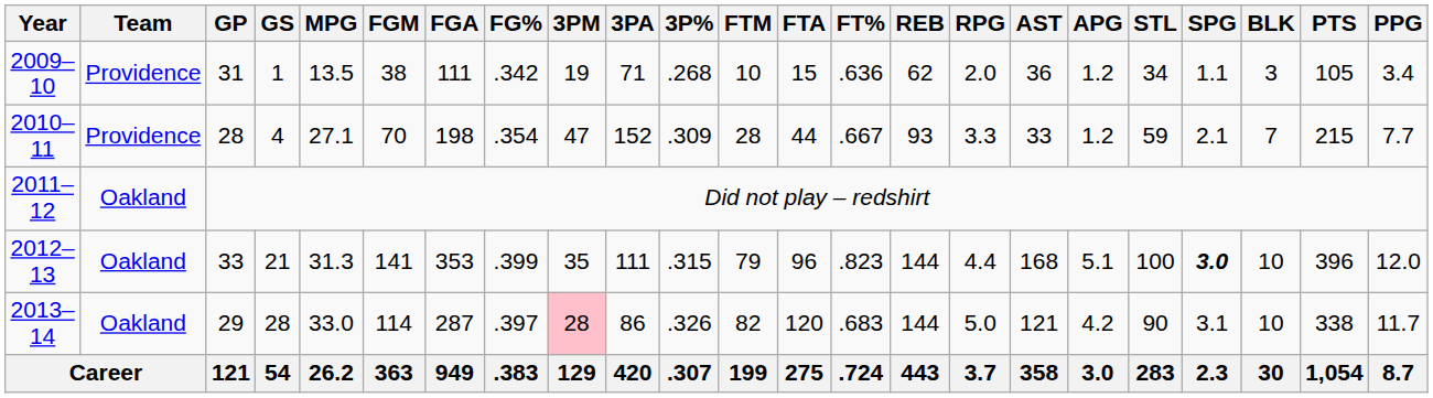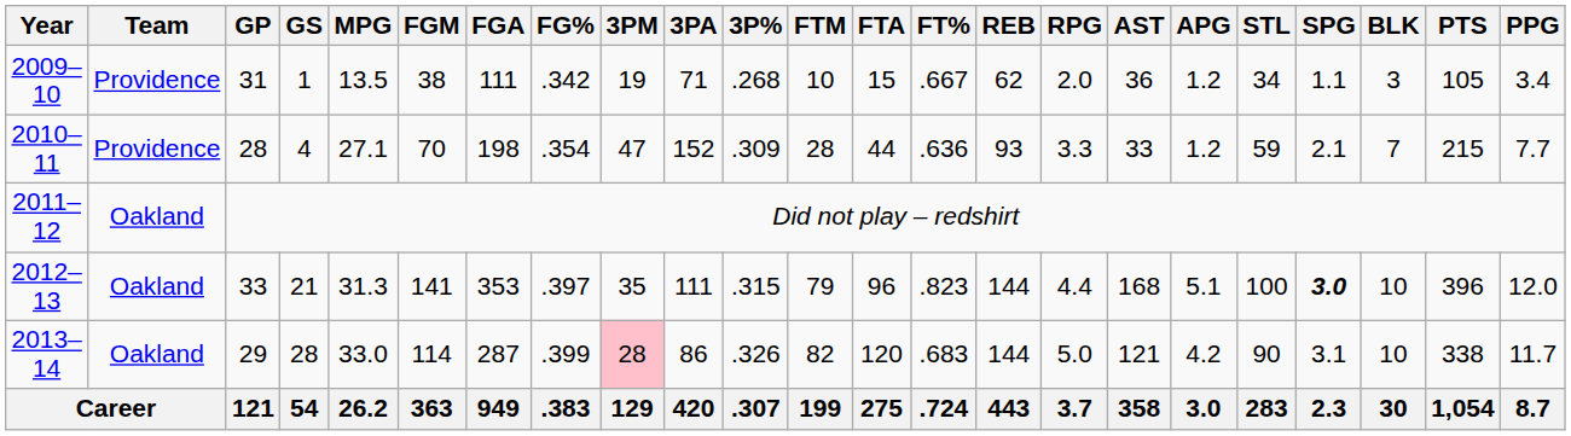 <table class="wikitable" style="text-align:center">
 <tr>
 <th>Year</th>
 <th>Team</th>
 <th>GP</th>
 <th>GS</th>
 <th>MPG</th>
 <th>FGM</th>
 <th>FGA</th>
 <th>FG%</th>
 <th>3PM</th>
 <th>3PA</th>
 <th>3P%</th>
 <th>FTM</th>
 <th>FTA</th>
 <th>FT%</th>
 <th>REB</th>
 <th>RPG</th>
 <th>AST</th>
 <th>APG</th>
 <th>STL</th>
 <th>SPG</th>
 <th>BLK</th>
 <th>PTS</th>
 <th>PPG</th>
 </tr>
 <tr>
 <td><a href='#'>2009–10</a></td>
 <td><a href='#'>Providence</a></td>
 <td>31</td>
 <td>1</td>
 <td>13.5</td>
 <td>38</td>
 <td>111</td>
 <td>.342</td>
 <td>19</td>
 <td>71</td>
 <td>.268</td>
 <td>10</td>
 <td>15</td>
-<td>.636</td>
+<td>.667</td>
 <td>62</td>
 <td>2.0</td>
 <td>36</td>
 <td>1.2</td>
 <td>34</td>
 <td>1.1</td>
 <td>3</td>
 <td>105</td>
 <td>3.4</td>
 </tr>
 <tr>
 <td><a href='#'>2010–11</a></td>
 <td><a href='#'>Providence</a></td>
 <td>28</td>
 <td>4</td>
 <td>27.1</td>
 <td>70</td>
 <td>198</td>
 <td>.354</td>
 <td>47</td>
 <td>152</td>
 <td>.309</td>
 <td>28</td>
 <td>44</td>
-<td>.667</td>
+<td>.636</td>
 <td>93</td>
 <td>3.3</td>
 <td>33</td>
 <td>1.2</td>
 <td>59</td>
 <td>2.1</td>
 <td>7</td>
 <td>215</td>
 <td>7.7</td>
 </tr>
 <tr>
 <td><a href='#'>2011–12</a></td>
 <td><a href='#'>Oakland</a></td>
 <td colspan=21><em>Did not play – redshirt</em></td>
 </tr>
 <tr>
 <td><a href='#'>2012–13</a></td>
 <td><a href='#'>Oakland</a></td>
 <td>33</td>
 <td>21</td>
 <td>31.3</td>
 <td>141</td>
 <td>353</td>
-<td>.399</td>
+<td>.397</td>
 <td>35</td>
 <td>111</td>
 <td>.315</td>
 <td>79</td>
 <td>96</td>
 <td>.823</td>
 <td>144</td>
 <td>4.4</td>
 <td>168</td>
 <td>5.1</td>
 <td>100</td>
 <td><strong><em>3.0</em></strong></td>
 <td>10</td>
 <td>396</td>
 <td>12.0</td>
 </tr>
 <tr>
 <td><a href='#'>2013–14</a></td>
 <td><a href='#'>Oakland</a></td>
 <td>29</td>
 <td>28</td>
 <td>33.0</td>
 <td>114</td>
 <td>287</td>
-<td>.397</td>
+<td>.399</td>
 <td style="background: pink;">28</td>
 <td>86</td>
 <td>.326</td>
 <td>82</td>
 <td>120</td>
 <td>.683</td>
 <td>144</td>
 <td>5.0</td>
 <td>121</td>
 <td>4.2</td>
 <td>90</td>
 <td>3.1</td>
 <td>10</td>
 <td>338</td>
 <td>11.7</td>
 </tr>
 <tr>
 <th colspan=2>Career</th>
 <th>121</th>
 <th>54</th>
 <th>26.2</th>
 <th>363</th>
 <th>949</th>
 <th>.383</th>
 <th>129</th>
 <th>420</th>
 <th>.307</th>
 <th>199</th>
 <th>275</th>
 <th>.724</th>
 <th>443</th>
 <th>3.7</th>
 <th>358</th>
 <th>3.0</th>
 <th>283</th>
 <th>2.3</th>
 <th>30</th>
 <th>1,054</th>
 <th>8.7</th>
 </tr>
 </table>
